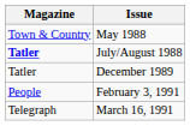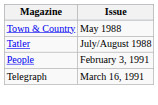 <table class="wikitable">
 <tr style="background:#b0c4de; text-align:center;">
 <th>Magazine</th>
 <th>Issue</th>
 </tr>
 <tr>
 <td><a href='#'>Town & Country</a></td>
 <td>May 1988</td>
 </tr>
 <tr>
-<td><strong><a href='#'>Tatler</a></strong></td>
+<td><a href='#'>Tatler</a></td>
 <td>July/August 1988</td>
-</tr>
-<tr>
-<td>Tatler</td>
-<td>December 1989</td>
 </tr>
 <tr>
 <td><a href='#'>People</a></td>
 <td>February 3, 1991</td>
 </tr>
 <tr>
 <td>Telegraph</td>
 <td>March 16, 1991</td>
 </tr>
 </table>
